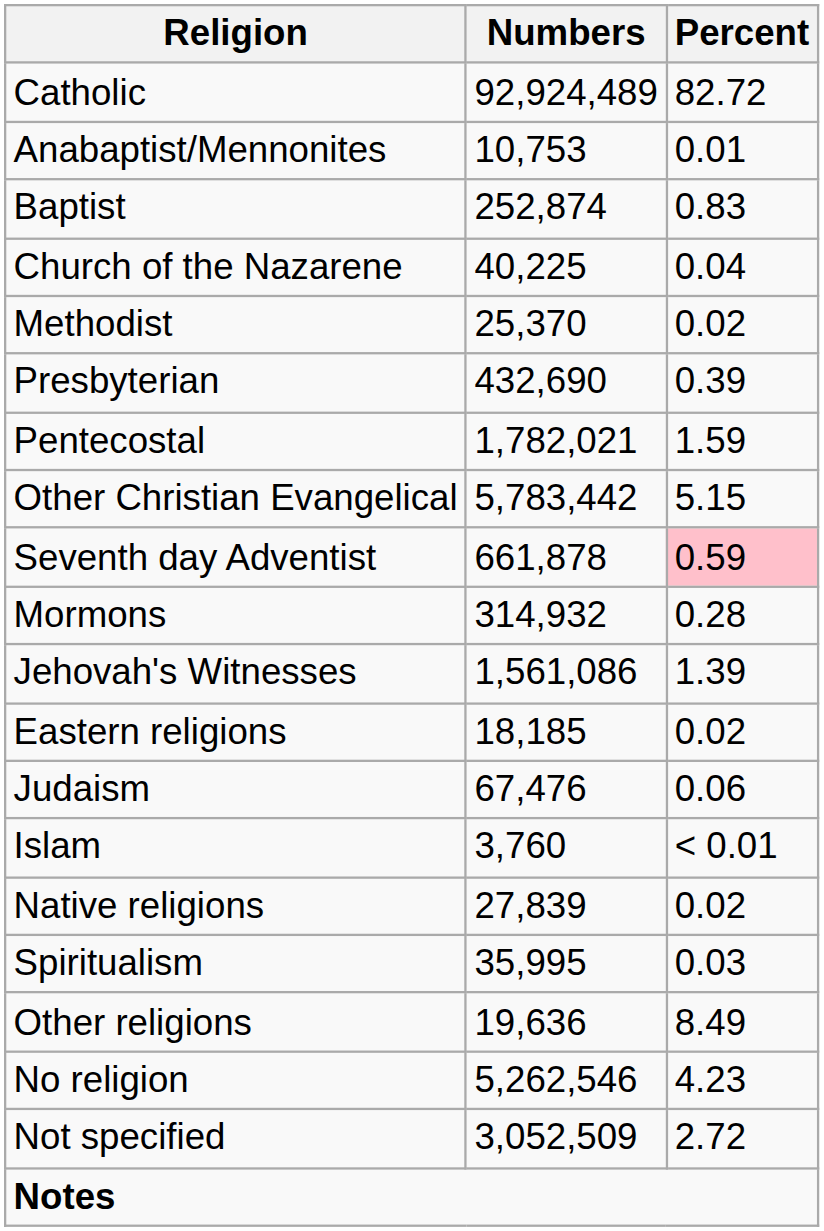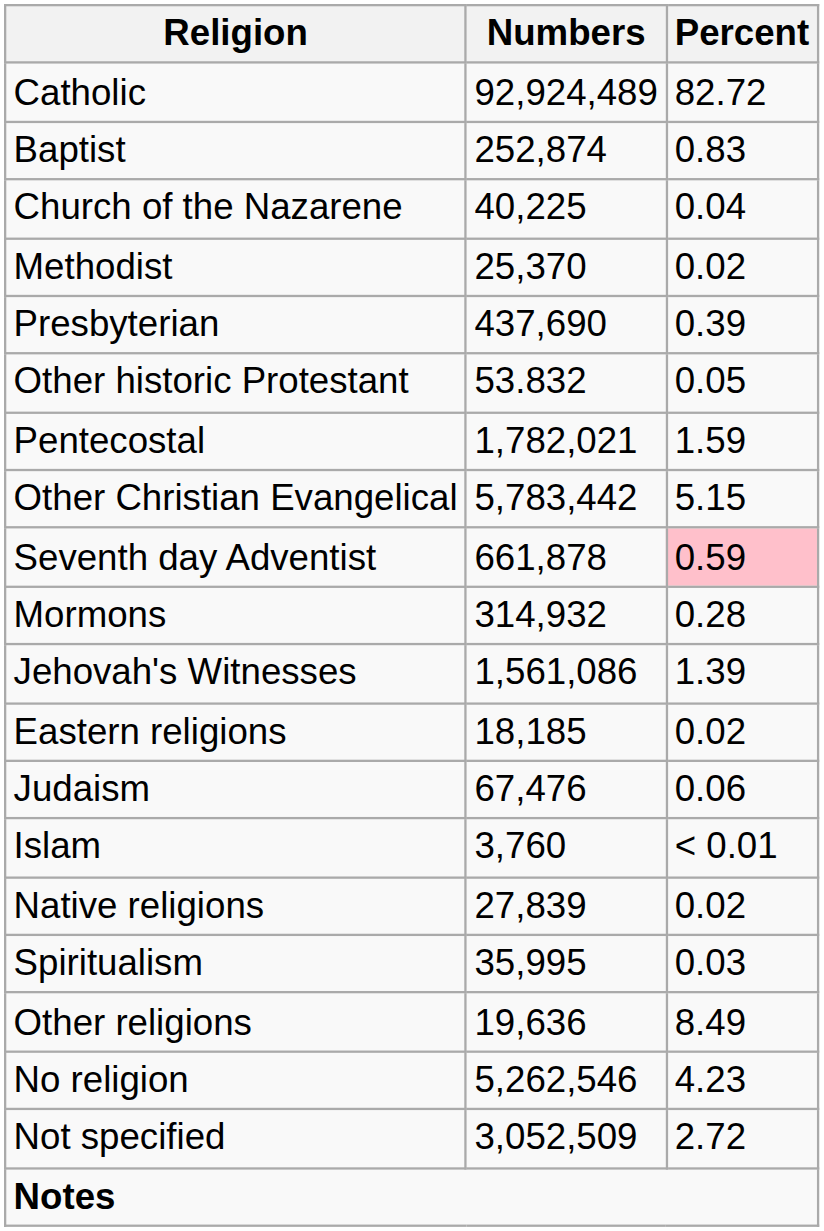 <table class="wikitable sortable">
 <tr>
 <th>Religion</th>
 <th>Numbers</th>
 <th>Percent</th>
 </tr>
 <tr>
 <td>Catholic</td>
 <td>92,924,489</td>
 <td>82.72</td>
-</tr>
-<tr>
-<td>Anabaptist/Mennonites</td>
-<td>10,753</td>
-<td>0.01</td>
 </tr>
 <tr>
 <td>Baptist</td>
 <td>252,874</td>
 <td>0.83</td>
 </tr>
 <tr>
 <td>Church of the Nazarene</td>
 <td>40,225</td>
 <td>0.04</td>
 </tr>
 <tr>
 <td>Methodist</td>
 <td>25,370</td>
 <td>0.02</td>
 </tr>
 <tr>
 <td>Presbyterian</td>
-<td>432,690</td>
+<td>437,690</td>
 <td>0.39</td>
+</tr>
+<tr>
+<td>Other historic Protestant</td>
+<td>53.832</td>
+<td>0.05</td>
 </tr>
 <tr>
 <td>Pentecostal</td>
 <td>1,782,021</td>
 <td>1.59</td>
 </tr>
 <tr>
 <td>Other Christian Evangelical</td>
 <td>5,783,442</td>
 <td>5.15</td>
 </tr>
 <tr>
 <td>Seventh day Adventist</td>
 <td>661,878</td>
 <td style="background: pink;">0.59</td>
 </tr>
 <tr>
 <td>Mormons</td>
 <td>314,932</td>
 <td>0.28</td>
 </tr>
 <tr>
 <td>Jehovah's Witnesses</td>
 <td>1,561,086</td>
 <td>1.39</td>
 </tr>
 <tr>
 <td>Eastern religions</td>
 <td>18,185</td>
 <td>0.02</td>
 </tr>
 <tr>
 <td>Judaism</td>
 <td>67,476</td>
 <td>0.06</td>
 </tr>
 <tr>
 <td>Islam</td>
 <td>3,760</td>
 <td>< 0.01</td>
 </tr>
 <tr>
 <td>Native religions</td>
 <td>27,839</td>
 <td>0.02</td>
 </tr>
 <tr>
 <td>Spiritualism</td>
 <td>35,995</td>
 <td>0.03</td>
 </tr>
 <tr>
 <td>Other religions</td>
 <td>19,636</td>
 <td>8.49</td>
 </tr>
 <tr>
 <td>No religion</td>
 <td>5,262,546</td>
 <td>4.23</td>
 </tr>
 <tr>
 <td>Not specified</td>
 <td>3,052,509</td>
 <td>2.72</td>
 </tr>
 <tr>
 <td colspan="3"><strong>Notes</strong><br></td>
 </tr>
 </table>
